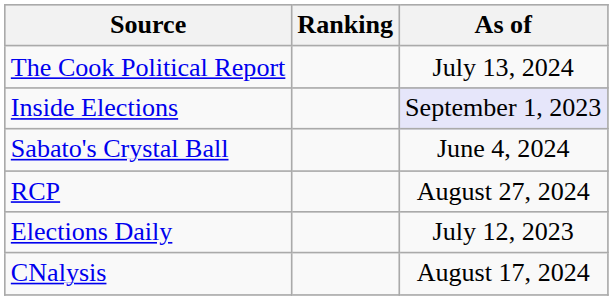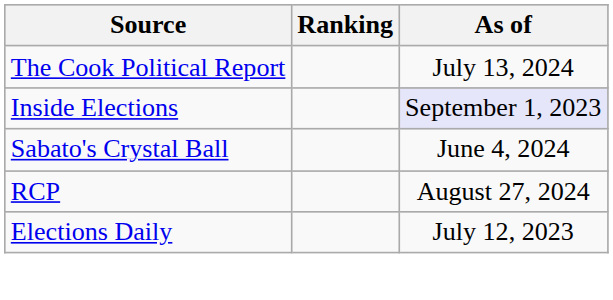 <table class="wikitable" style="text-align:center">
 <tr>
 <th>Source</th>
 <th>Ranking</th>
 <th>As of</th>
 </tr>
 <tr>
 <td style="text-align:left"><a href='#'>The Cook Political Report</a></td>
 <td></td>
 <td>July 13, 2024</td>
 </tr>
 <tr>
 <td style="text-align:left"><a href='#'>Inside Elections</a></td>
 <td></td>
 <td style="background: lavender;">September 1, 2023</td>
 </tr>
 <tr>
 <td style="text-align:left"><a href='#'>Sabato's Crystal Ball</a></td>
 <td></td>
 <td>June 4, 2024</td>
 </tr>
 <tr>
 <td style="text-align:left"><a href='#'>RCP</a></td>
 <td></td>
 <td>August 27, 2024</td>
 </tr>
 <tr>
 <td style="text-align:left"><a href='#'>Elections Daily</a></td>
 <td></td>
 <td>July 12, 2023</td>
 </tr>
-<tr>
-<td style="text-align:left"><a href='#'>CNalysis</a></td>
-<td></td>
-<td>August 17, 2024</td>
-</tr>
 </table>
